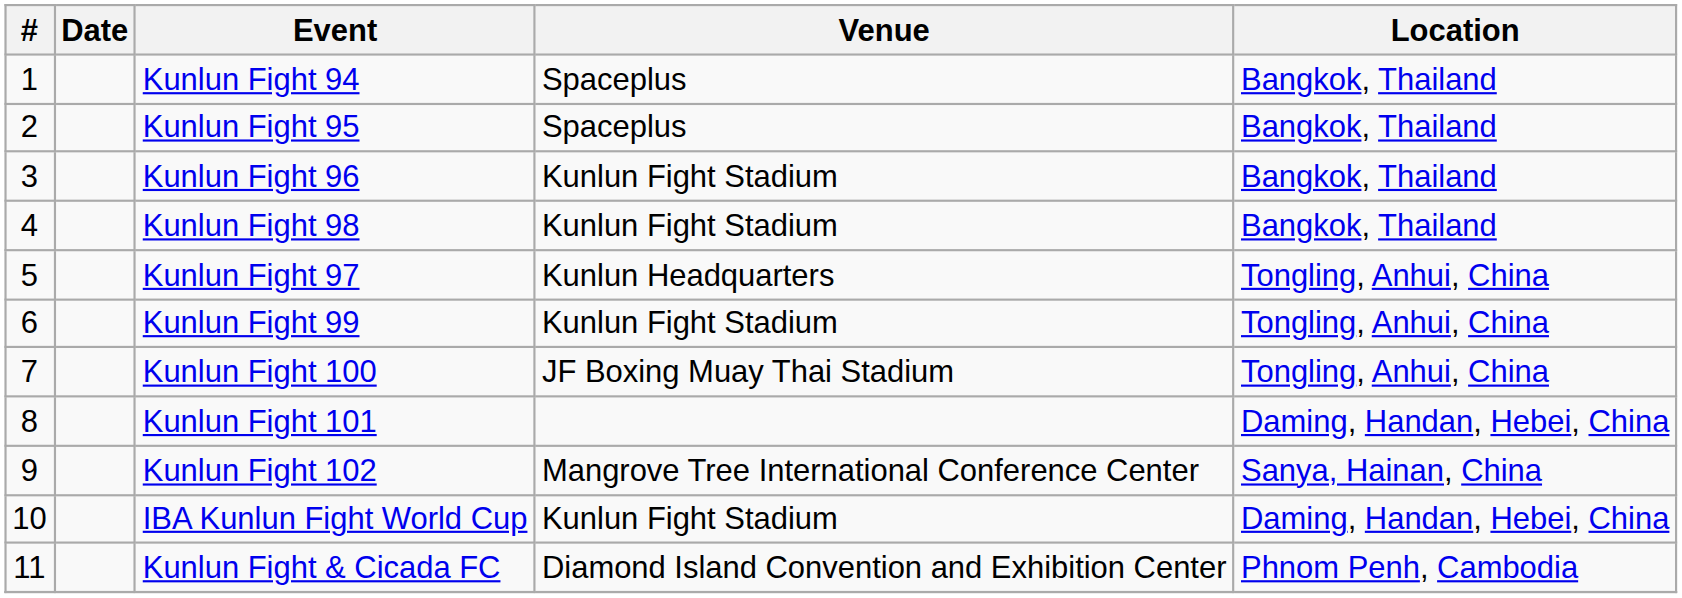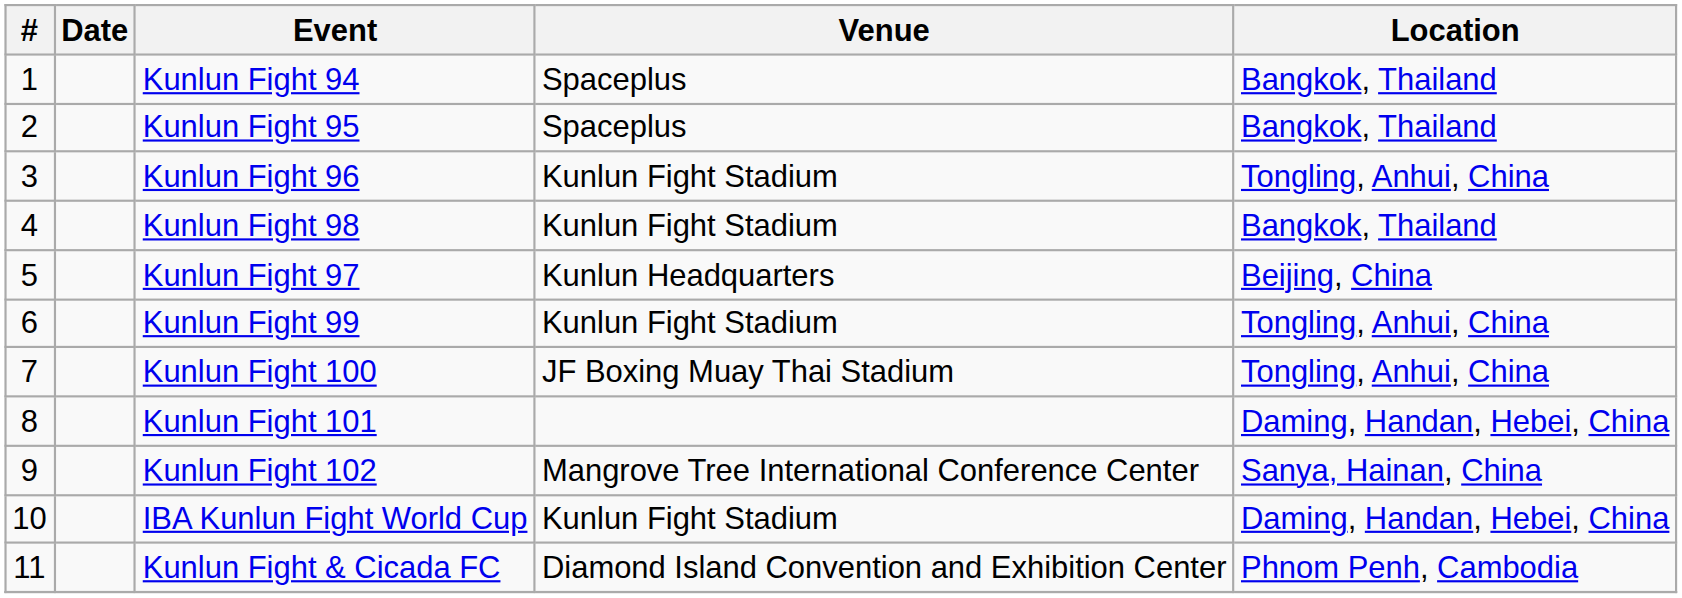 <table class="sortable wikitable succession-box" style="margin:1.0em auto; font-size:90%;">
 <tr>
 <th scope="col">#</th>
 <th scope="col">Date</th>
 <th scope="col">Event</th>
 <th scope="col">Venue</th>
 <th scope="col">Location</th>
 </tr>
 <tr>
 <td style="text-align:center">1</td>
 <td></td>
 <td><a href='#'>Kunlun Fight 94</a></td>
 <td>Spaceplus</td>
 <td> <a href='#'>Bangkok</a>, <a href='#'>Thailand</a></td>
 </tr>
 <tr>
 <td style="text-align:center">2</td>
 <td></td>
 <td><a href='#'>Kunlun Fight 95</a></td>
 <td>Spaceplus</td>
 <td> <a href='#'>Bangkok</a>, <a href='#'>Thailand</a></td>
 </tr>
 <tr>
 <td style="text-align:center">3</td>
 <td></td>
 <td><a href='#'>Kunlun Fight 96</a></td>
 <td>Kunlun Fight Stadium</td>
-<td> <a href='#'>Bangkok</a>, <a href='#'>Thailand</a></td>
+<td> <a href='#'>Tongling</a>, <a href='#'>Anhui</a>, <a href='#'>China</a></td>
 </tr>
 <tr>
 <td style="text-align:center">4</td>
 <td></td>
 <td><a href='#'>Kunlun Fight 98</a></td>
 <td>Kunlun Fight Stadium</td>
 <td> <a href='#'>Bangkok</a>, <a href='#'>Thailand</a></td>
 </tr>
 <tr>
 <td style="text-align:center">5</td>
 <td></td>
 <td><a href='#'>Kunlun Fight 97</a></td>
 <td>Kunlun Headquarters</td>
-<td> <a href='#'>Tongling</a>, <a href='#'>Anhui</a>, <a href='#'>China</a></td>
+<td> <a href='#'>Beijing</a>, <a href='#'>China</a></td>
 </tr>
 <tr>
 <td style="text-align:center">6</td>
 <td></td>
 <td><a href='#'>Kunlun Fight 99</a></td>
 <td>Kunlun Fight Stadium</td>
 <td> <a href='#'>Tongling</a>, <a href='#'>Anhui</a>, <a href='#'>China</a></td>
 </tr>
 <tr>
 <td style="text-align:center">7</td>
 <td></td>
 <td><a href='#'>Kunlun Fight 100</a></td>
 <td>JF Boxing Muay Thai Stadium</td>
 <td> <a href='#'>Tongling</a>, <a href='#'>Anhui</a>, <a href='#'>China</a></td>
 </tr>
 <tr>
 <td style="text-align:center">8</td>
 <td></td>
 <td><a href='#'>Kunlun Fight 101</a></td>
 <td></td>
 <td> <a href='#'>Daming</a>, <a href='#'>Handan</a>, <a href='#'>Hebei</a>, <a href='#'>China</a></td>
 </tr>
 <tr>
 <td style="text-align:center">9</td>
 <td></td>
 <td><a href='#'>Kunlun Fight 102</a></td>
 <td>Mangrove Tree International Conference Center</td>
 <td> <a href='#'>Sanya, Hainan</a>, <a href='#'>China</a></td>
 </tr>
 <tr>
 <td style="text-align:center">10</td>
 <td></td>
 <td><a href='#'>IBA Kunlun Fight World Cup</a></td>
 <td>Kunlun Fight Stadium</td>
 <td> <a href='#'>Daming</a>, <a href='#'>Handan</a>, <a href='#'>Hebei</a>, <a href='#'>China</a></td>
 </tr>
 <tr>
 <td style="text-align:center">11</td>
 <td></td>
 <td><a href='#'>Kunlun Fight & Cicada FC</a></td>
 <td>Diamond Island Convention and Exhibition Center</td>
 <td> <a href='#'>Phnom Penh</a>, <a href='#'>Cambodia</a></td>
 </tr>
 <tr>
 </tr>
 </table>
